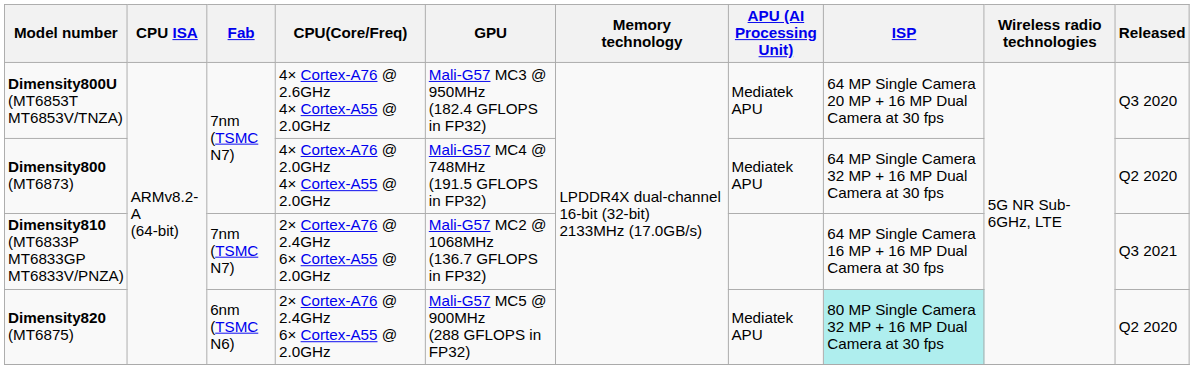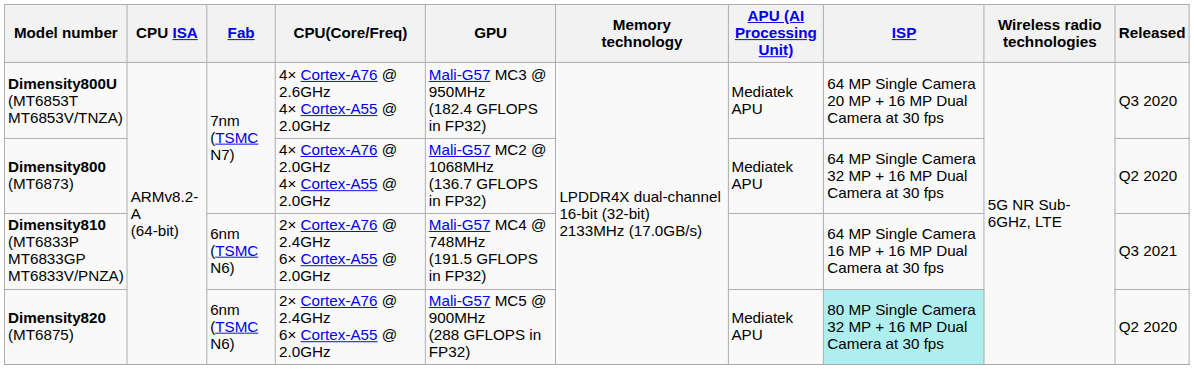 <table class="wikitable">
 <tr>
 <th>Model number</th>
 <th>CPU <a href='#'>ISA</a></th>
 <th><a href='#'>Fab</a></th>
 <th>CPU(Core/Freq)</th>
 <th>GPU</th>
 <th>Memory <br>technology</th>
 <th><a href='#'>APU (AI <br>Processing <br>Unit)</a></th>
 <th><a href='#'>ISP</a></th>
 <th>Wireless radio <br>technologies</th>
 <th>Released</th>
 </tr>
 <tr>
 <td><b>Dimensity800U</b><br>(MT6853T<br>MT6853V/TNZA)</td>
 <td rowspan="4">ARMv8.2-A<br>(64-bit)</td>
 <td rowspan="2">7nm<br>(<a href='#'>TSMC</a> N7)</td>
 <td>4× <a href='#'>Cortex-A76</a> @ 2.6GHz<br>4× <a href='#'>Cortex-A55</a> @ 2.0GHz</td>
 <td><a href='#'>Mali-G57</a> MC3 @ 950MHz <br>(182.4 GFLOPS in FP32)</td>
 <td rowspan="4">LPDDR4X dual-channel 16-bit (32-bit)<br>2133MHz (17.0GB/s)</td>
 <td>Mediatek APU</td>
 <td>64 MP Single Camera<br>20 MP + 16 MP Dual Camera at 30 fps</td>
 <td rowspan="4">5G NR Sub-6GHz, LTE</td>
 <td>Q3 2020</td>
 </tr>
 <tr>
 <td><b>Dimensity800</b><br>(MT6873)</td>
 <td>4× <a href='#'>Cortex-A76</a> @ 2.0GHz<br>4× <a href='#'>Cortex-A55</a> @ 2.0GHz</td>
-<td><a href='#'>Mali-G57</a> MC4 @ 748MHz<br>(191.5 GFLOPS in FP32)</td>
+<td><a href='#'>Mali-G57</a> MC2 @ 1068MHz<br>(136.7 GFLOPS in FP32)</td>
 <td>Mediatek APU</td>
 <td>64 MP Single Camera<br>32 MP + 16 MP Dual Camera at 30 fps</td>
 <td>Q2 2020</td>
 </tr>
 <tr>
 <td><b>Dimensity810</b><br>(MT6833P<br>MT6833GP<br>MT6833V/PNZA)</td>
-<td>7nm<br>(<a href='#'>TSMC</a> N7)</td>
+<td>6nm<br>(<a href='#'>TSMC</a> N6)</td>
 <td>2× <a href='#'>Cortex-A76</a> @ 2.4GHz<br>6× <a href='#'>Cortex-A55</a> @ 2.0GHz</td>
-<td><a href='#'>Mali-G57</a> MC2 @ 1068MHz<br>(136.7 GFLOPS in FP32)</td>
+<td><a href='#'>Mali-G57</a> MC4 @ 748MHz<br>(191.5 GFLOPS in FP32)</td>
 <td></td>
 <td>64 MP Single Camera<br>16 MP + 16 MP Dual Camera at 30 fps</td>
 <td>Q3 2021</td>
 </tr>
 <tr>
 <td><b>Dimensity820</b><br>(MT6875)</td>
 <td>6nm<br>(<a href='#'>TSMC</a> N6)</td>
 <td>2× <a href='#'>Cortex-A76</a> @ 2.4GHz<br>6× <a href='#'>Cortex-A55</a> @ 2.0GHz</td>
 <td><a href='#'>Mali-G57</a> MC5 @ 900MHz<br>(288 GFLOPS in FP32)</td>
 <td>Mediatek APU</td>
 <td style="background: paleturquoise;">80 MP Single Camera<br>32 MP + 16 MP Dual Camera at 30 fps</td>
 <td>Q2 2020</td>
 </tr>
 <tr>
 </tr>
 </table>
